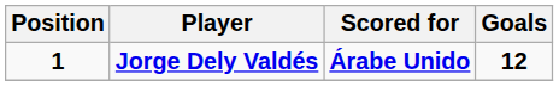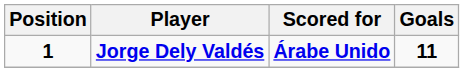 <table class="wikitable" style="text-align: center;">
 <tr>
 <th>Position</th>
 <th>Player</th>
 <th>Scored for</th>
 <th>Goals</th>
 </tr>
 <tr>
 <td><strong>1</strong></td>
 <td align="left"> <strong><a href='#'>Jorge Dely Valdés</a></strong></td>
 <td align="left"><strong><a href='#'>Árabe Unido</a></strong></td>
-<td><strong>12</strong></td>
+<td><strong>11</strong></td>
 </tr>
 <tr>
 </tr>
 </table>
